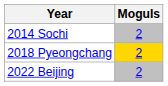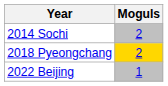 <table class="wikitable" style="font-size:95%; text-align:center; border:grey solid 1px; border-collapse:collapse; background:#ffffff;">
 <tr>
 <th>Year</th>
 <th>Moguls</th>
 </tr>
 <tr>
 <td align=left><a href='#'>2014 Sochi</a></td>
 <td bgcolor="silver"><a href='#'>2</a></td>
 </tr>
 <tr>
 <td align=left><a href='#'>2018 Pyeongchang</a></td>
 <td bgcolor="gold"><a href='#'>2</a></td>
 </tr>
 <tr>
 <td align=left><a href='#'>2022 Beijing</a></td>
-<td bgcolor="silver"><a href='#'>2</a></td>
+<td bgcolor="silver"><a href='#'>1</a></td>
 </tr>
 </table>
